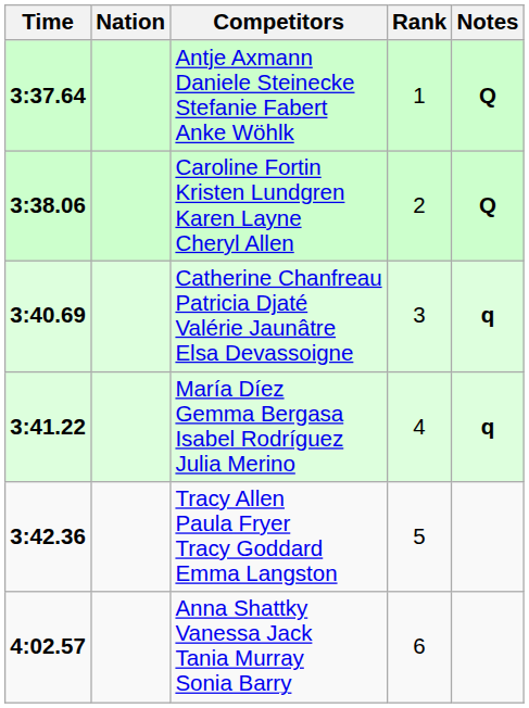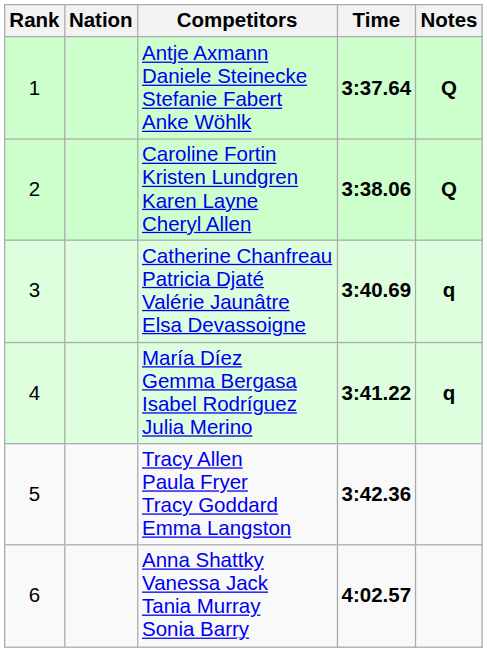 <table class="wikitable sortable" style="text-align:center">
 <tr>
-<th>Time</th>
+<th>Rank</th>
 <th>Nation</th>
 <th>Competitors</th>
-<th>Rank</th>
+<th>Time</th>
 <th>Notes</th>
 </tr>
 <tr bgcolor=ccffcc>
-<td><strong>3:37.64</strong></td>
+<td>1</td>
 <td align=left></td>
 <td align=left><a href='#'>Antje Axmann</a><br><a href='#'>Daniele Steinecke</a><br><a href='#'>Stefanie Fabert</a><br><a href='#'>Anke Wöhlk</a></td>
-<td>1</td>
+<td><strong>3:37.64</strong></td>
 <td><strong>Q</strong></td>
 </tr>
 <tr bgcolor=ccffcc>
-<td><strong>3:38.06</strong></td>
+<td>2</td>
 <td align=left></td>
 <td align=left><a href='#'>Caroline Fortin</a><br><a href='#'>Kristen Lundgren</a><br><a href='#'>Karen Layne</a><br><a href='#'>Cheryl Allen</a></td>
-<td>2</td>
+<td><strong>3:38.06</strong></td>
 <td><strong>Q</strong></td>
 </tr>
 <tr bgcolor=ddffdd>
-<td><strong>3:40.69</strong></td>
+<td>3</td>
 <td align=left></td>
 <td align=left><a href='#'>Catherine Chanfreau</a><br><a href='#'>Patricia Djaté</a><br><a href='#'>Valérie Jaunâtre</a><br><a href='#'>Elsa Devassoigne</a></td>
-<td>3</td>
+<td><strong>3:40.69</strong></td>
 <td><strong>q</strong></td>
 </tr>
 <tr bgcolor=ddffdd>
-<td><strong>3:41.22</strong></td>
+<td>4</td>
 <td align=left></td>
 <td align=left><a href='#'>María Díez</a><br><a href='#'>Gemma Bergasa</a><br><a href='#'>Isabel Rodríguez</a><br><a href='#'>Julia Merino</a></td>
-<td>4</td>
+<td><strong>3:41.22</strong></td>
 <td><strong>q</strong></td>
 </tr>
 <tr>
-<td><strong>3:42.36</strong></td>
+<td>5</td>
 <td align=left></td>
 <td align=left><a href='#'>Tracy Allen</a><br><a href='#'>Paula Fryer</a><br><a href='#'>Tracy Goddard</a><br><a href='#'>Emma Langston</a></td>
-<td>5</td>
+<td><strong>3:42.36</strong></td>
 <td></td>
 </tr>
 <tr>
-<td><strong>4:02.57</strong></td>
+<td>6</td>
 <td align=left></td>
 <td align=left><a href='#'>Anna Shattky</a><br><a href='#'>Vanessa Jack</a><br><a href='#'>Tania Murray</a><br><a href='#'>Sonia Barry</a></td>
-<td>6</td>
+<td><strong>4:02.57</strong></td>
 <td></td>
 </tr>
 </table>
